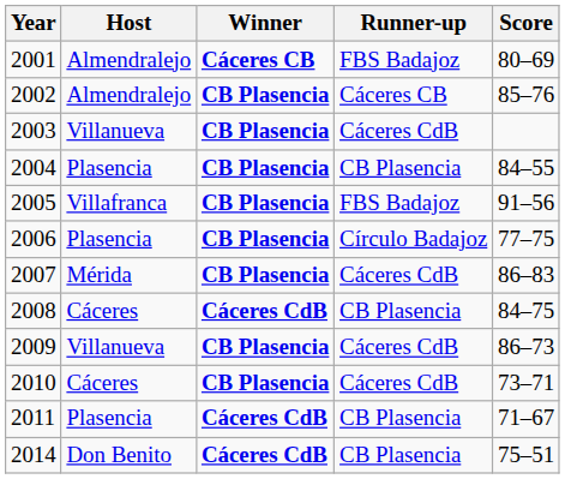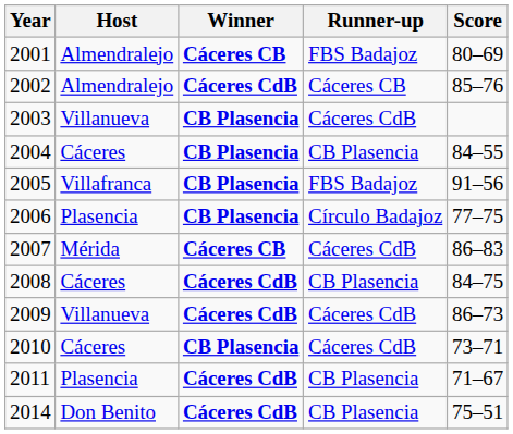 <table class="wikitable">
 <tr>
 <th>Year</th>
 <th>Host</th>
 <th>Winner</th>
 <th>Runner-up</th>
 <th>Score</th>
 </tr>
 <tr>
 <td>2001</td>
 <td><a href='#'>Almendralejo</a></td>
 <td><strong><a href='#'>Cáceres CB</a></strong></td>
 <td><a href='#'>FBS Badajoz</a></td>
 <td style="text-align:center;">80–69</td>
 </tr>
 <tr>
 <td>2002</td>
 <td><a href='#'>Almendralejo</a></td>
-<td><strong><a href='#'>CB Plasencia</a></strong></td>
+<td><strong><a href='#'>Cáceres CdB</a></strong></td>
 <td><a href='#'>Cáceres CB</a></td>
 <td style="text-align:center;">85–76</td>
 </tr>
 <tr>
 <td>2003</td>
 <td><a href='#'>Villanueva</a></td>
 <td><strong><a href='#'>CB Plasencia</a></strong></td>
 <td><a href='#'>Cáceres CdB</a></td>
 <td></td>
 </tr>
 <tr>
 <td>2004</td>
-<td><a href='#'>Plasencia</a></td>
+<td><a href='#'>Cáceres</a></td>
 <td><strong><a href='#'>CB Plasencia</a></strong></td>
 <td><a href='#'>CB Plasencia</a></td>
 <td style="text-align:center;">84–55</td>
 </tr>
 <tr>
 <td>2005</td>
 <td><a href='#'>Villafranca</a></td>
 <td><strong><a href='#'>CB Plasencia</a></strong></td>
 <td><a href='#'>FBS Badajoz</a></td>
 <td style="text-align:center;">91–56</td>
 </tr>
 <tr>
 <td>2006</td>
 <td><a href='#'>Plasencia</a></td>
 <td><strong><a href='#'>CB Plasencia</a></strong></td>
 <td><a href='#'>Círculo Badajoz</a></td>
 <td style="text-align:center;">77–75</td>
 </tr>
 <tr>
 <td>2007</td>
 <td><a href='#'>Mérida</a></td>
-<td><strong><a href='#'>CB Plasencia</a></strong></td>
+<td><strong><a href='#'>Cáceres CB</a></strong></td>
 <td><a href='#'>Cáceres CdB</a></td>
 <td style="text-align:center;">86–83</td>
 </tr>
 <tr>
 <td>2008</td>
 <td><a href='#'>Cáceres</a></td>
 <td><strong><a href='#'>Cáceres CdB</a></strong></td>
 <td><a href='#'>CB Plasencia</a></td>
 <td style="text-align:center;">84–75</td>
 </tr>
 <tr>
 <td>2009</td>
 <td><a href='#'>Villanueva</a></td>
-<td><strong><a href='#'>CB Plasencia</a></strong></td>
+<td><strong><a href='#'>Cáceres CdB</a></strong></td>
 <td><a href='#'>Cáceres CdB</a></td>
 <td style="text-align:center;">86–73</td>
 </tr>
 <tr>
 <td>2010</td>
 <td><a href='#'>Cáceres</a></td>
 <td><strong><a href='#'>CB Plasencia</a></strong></td>
 <td><a href='#'>Cáceres CdB</a></td>
 <td style="text-align:center;">73–71</td>
 </tr>
 <tr>
 <td>2011</td>
 <td><a href='#'>Plasencia</a></td>
 <td><strong><a href='#'>Cáceres CdB</a></strong></td>
 <td><a href='#'>CB Plasencia</a></td>
 <td style="text-align:center;">71–67</td>
 </tr>
 <tr>
 <td>2014</td>
 <td><a href='#'>Don Benito</a></td>
 <td><strong><a href='#'>Cáceres CdB</a></strong></td>
 <td><a href='#'>CB Plasencia</a></td>
 <td style="text-align:center;">75–51</td>
 </tr>
 </table>
